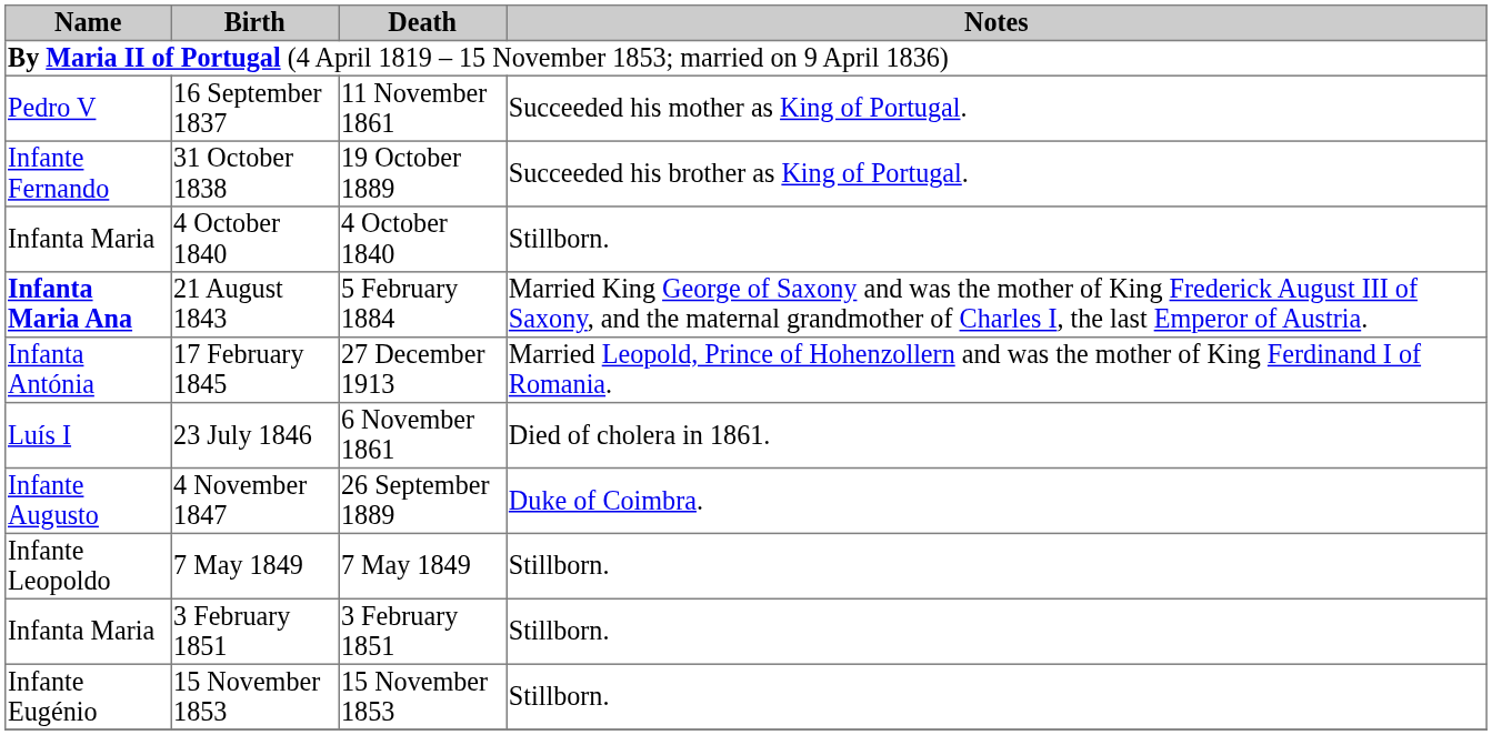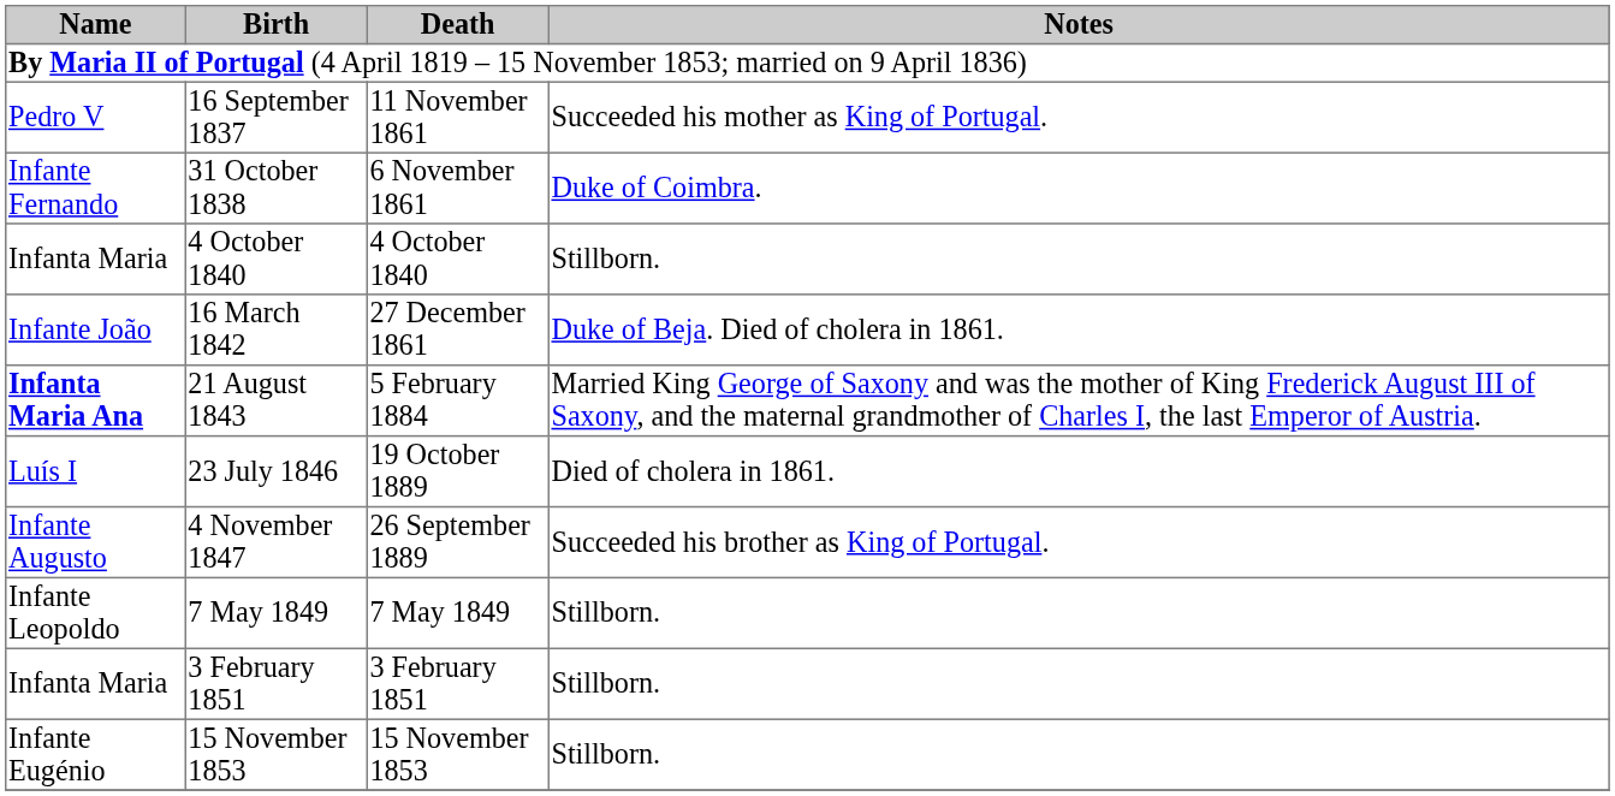 <table border=1 style="border-collapse: collapse;">
 <tr bgcolor=cccccc>
 <th>Name</th>
 <th>Birth</th>
 <th>Death</th>
 <th>Notes</th>
 </tr>
 <tr>
 <td colspan=4><strong>By <a href='#'>Maria II of Portugal</a></strong> (4 April 1819 – 15 November 1853; married on 9 April 1836)</td>
 </tr>
 <tr>
 <td><a href='#'>Pedro V</a></td>
 <td>16 September 1837</td>
 <td>11 November 1861</td>
 <td>Succeeded his mother as <a href='#'>King of Portugal</a>.</td>
 </tr>
 <tr>
 <td><a href='#'>Infante Fernando</a></td>
 <td>31 October 1838</td>
-<td>19 October 1889</td>
-<td>Succeeded his brother as <a href='#'>King of Portugal</a>.</td>
+<td>6 November 1861</td>
+<td><a href='#'>Duke of Coimbra</a>.</td>
 </tr>
 <tr>
 <td>Infanta Maria</td>
 <td>4 October 1840</td>
 <td>4 October 1840</td>
 <td>Stillborn.</td>
 </tr>
 <tr>
+<td><a href='#'>Infante João</a></td>
+<td>16 March 1842</td>
+<td>27 December 1861</td>
+<td><a href='#'>Duke of Beja</a>. Died of cholera in 1861.</td>
+</tr>
+<tr>
 <td><strong><a href='#'>Infanta Maria Ana</a></strong></td>
 <td>21 August 1843</td>
 <td>5 February 1884</td>
 <td>Married King <a href='#'>George of Saxony</a> and was the mother of King <a href='#'>Frederick August III of Saxony</a>, and the maternal grandmother of <a href='#'>Charles I</a>, the last <a href='#'>Emperor of Austria</a>.</td>
 </tr>
 <tr>
-<td><a href='#'>Infanta Antónia</a></td>
-<td>17 February 1845</td>
-<td>27 December 1913</td>
-<td>Married <a href='#'>Leopold, Prince of Hohenzollern</a> and was the mother of King <a href='#'>Ferdinand I of Romania</a>.</td>
-</tr>
-<tr>
 <td><a href='#'>Luís I</a></td>
 <td>23 July 1846</td>
-<td>6 November 1861</td>
+<td>19 October 1889</td>
 <td>Died of cholera in 1861.</td>
 </tr>
 <tr>
 <td><a href='#'>Infante Augusto</a></td>
 <td>4 November 1847</td>
 <td>26 September 1889</td>
-<td><a href='#'>Duke of Coimbra</a>.</td>
+<td>Succeeded his brother as <a href='#'>King of Portugal</a>.</td>
 </tr>
 <tr>
 <td>Infante Leopoldo</td>
 <td>7 May 1849</td>
 <td>7 May 1849</td>
 <td>Stillborn.</td>
 </tr>
 <tr>
 <td>Infanta Maria</td>
 <td>3 February 1851</td>
 <td>3 February 1851</td>
 <td>Stillborn.</td>
 </tr>
 <tr>
 <td>Infante Eugénio</td>
 <td>15 November 1853</td>
 <td>15 November 1853</td>
 <td>Stillborn.</td>
 </tr>
 <tr>
 </tr>
 </table>
